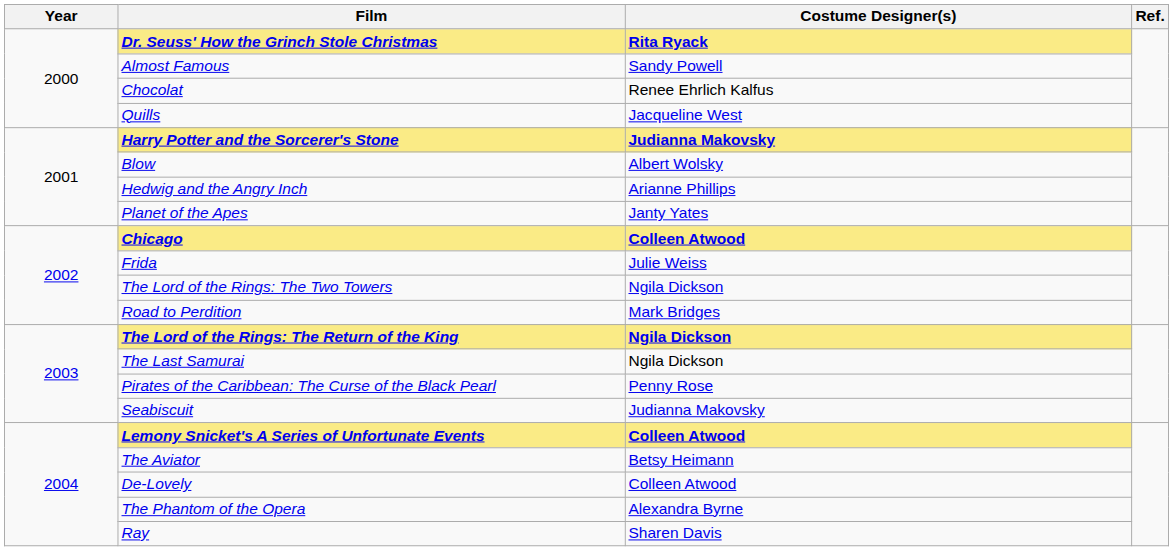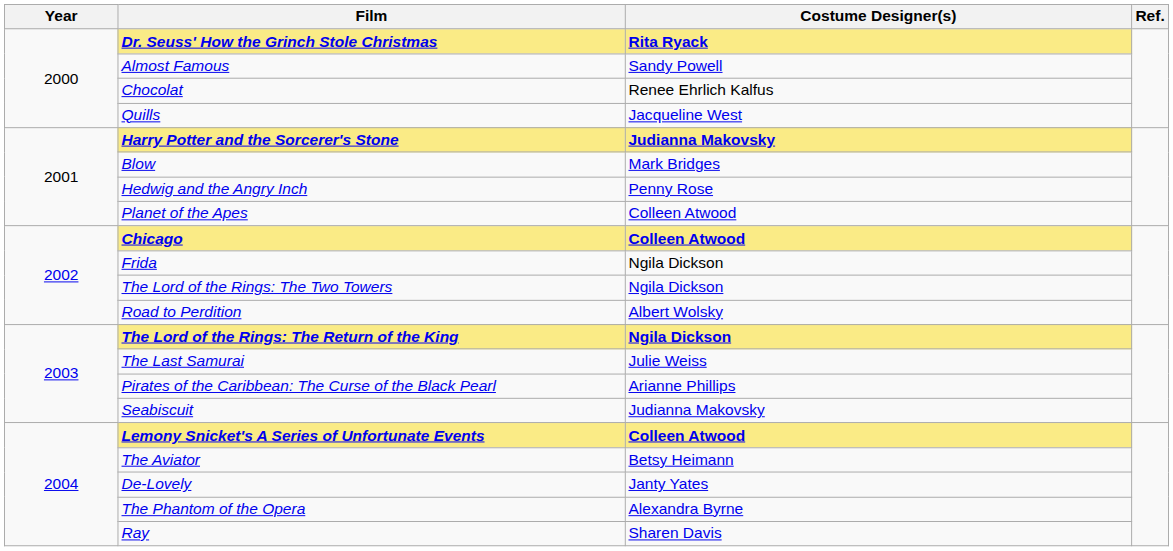 <table class="wikitable" width="95%" cellpadding="5">
 <tr>
 <th width="10%">Year</th>
 <th width="45%">Film</th>
 <th width="45%">Costume Designer(s)</th>
 <th>Ref.</th>
 </tr>
 <tr>
 <td rowspan="4" style="text-align:center;">2000<br></td>
 <td style="background:#FAEB86;"><strong><em><a href='#'>Dr. Seuss' How the Grinch Stole Christmas</a></em></strong></td>
 <td style="background:#FAEB86;"><strong><a href='#'>Rita Ryack</a></strong></td>
 <td rowspan="4"></td>
 </tr>
 <tr>
 <td><em><a href='#'>Almost Famous</a></em></td>
 <td><a href='#'>Sandy Powell</a></td>
 </tr>
 <tr>
 <td><em><a href='#'>Chocolat</a></em></td>
 <td>Renee Ehrlich Kalfus</td>
 </tr>
 <tr>
 <td><em><a href='#'>Quills</a></em></td>
 <td><a href='#'>Jacqueline West</a></td>
 </tr>
 <tr>
 <td rowspan="4" style="text-align:center;">2001<br></td>
 <td style="background:#FAEB86;"><strong><em><a href='#'>Harry Potter and the Sorcerer's Stone</a></em></strong></td>
 <td style="background:#FAEB86;"><strong><a href='#'>Judianna Makovsky</a></strong></td>
 <td rowspan="4"></td>
 </tr>
 <tr>
 <td><em><a href='#'>Blow</a></em></td>
-<td><a href='#'>Albert Wolsky</a></td>
+<td><a href='#'>Mark Bridges</a></td>
 </tr>
 <tr>
 <td><em><a href='#'>Hedwig and the Angry Inch</a></em></td>
-<td><a href='#'>Arianne Phillips</a></td>
+<td><a href='#'>Penny Rose</a></td>
 </tr>
 <tr>
 <td><em><a href='#'>Planet of the Apes</a></em></td>
-<td><a href='#'>Janty Yates</a></td>
+<td><a href='#'>Colleen Atwood</a></td>
 </tr>
 <tr>
 <td rowspan="4" style="text-align:center;"><a href='#'>2002</a><br></td>
 <td style="background:#FAEB86;"><strong><em><a href='#'>Chicago</a></em></strong></td>
 <td style="background:#FAEB86;"><strong><a href='#'>Colleen Atwood</a></strong></td>
 <td rowspan="4"></td>
 </tr>
 <tr>
 <td><em><a href='#'>Frida</a></em></td>
-<td><a href='#'>Julie Weiss</a></td>
+<td>Ngila Dickson</td>
 </tr>
 <tr>
 <td><em><a href='#'>The Lord of the Rings: The Two Towers</a></em></td>
 <td><a href='#'>Ngila Dickson</a></td>
 </tr>
 <tr>
 <td><em><a href='#'>Road to Perdition</a></em></td>
-<td><a href='#'>Mark Bridges</a></td>
+<td><a href='#'>Albert Wolsky</a></td>
 </tr>
 <tr>
 <td rowspan="4" style="text-align:center;"><a href='#'>2003</a><br></td>
 <td style="background:#FAEB86;"><strong><em><a href='#'>The Lord of the Rings: The Return of the King</a></em></strong></td>
 <td style="background:#FAEB86;"><strong><a href='#'>Ngila Dickson</a></strong></td>
 <td rowspan="4"></td>
 </tr>
 <tr>
 <td><em><a href='#'>The Last Samurai</a></em></td>
-<td>Ngila Dickson</td>
+<td><a href='#'>Julie Weiss</a></td>
 </tr>
 <tr>
 <td><em><a href='#'>Pirates of the Caribbean: The Curse of the Black Pearl</a></em></td>
-<td><a href='#'>Penny Rose</a></td>
+<td><a href='#'>Arianne Phillips</a></td>
 </tr>
 <tr>
 <td><em><a href='#'>Seabiscuit</a></em></td>
 <td><a href='#'>Judianna Makovsky</a></td>
 </tr>
 <tr>
 <td rowspan="5" style="text-align:center;"><a href='#'>2004</a><br></td>
 <td style="background:#FAEB86;"><strong><em><a href='#'>Lemony Snicket's A Series of Unfortunate Events</a></em></strong></td>
 <td style="background:#FAEB86;"><strong><a href='#'>Colleen Atwood</a></strong></td>
 <td rowspan="5"></td>
 </tr>
 <tr>
 <td><em><a href='#'>The Aviator</a></em></td>
 <td><a href='#'>Betsy Heimann</a></td>
 </tr>
 <tr>
 <td><em><a href='#'>De-Lovely</a></em></td>
-<td><a href='#'>Colleen Atwood</a></td>
+<td><a href='#'>Janty Yates</a></td>
 </tr>
 <tr>
 <td><em><a href='#'>The Phantom of the Opera</a></em></td>
 <td><a href='#'>Alexandra Byrne</a></td>
 </tr>
 <tr>
 <td><em><a href='#'>Ray</a></em></td>
 <td><a href='#'>Sharen Davis</a></td>
 </tr>
 </table>
